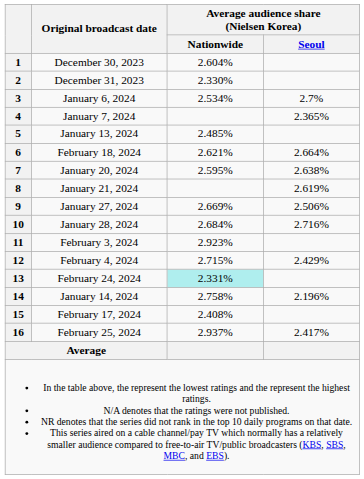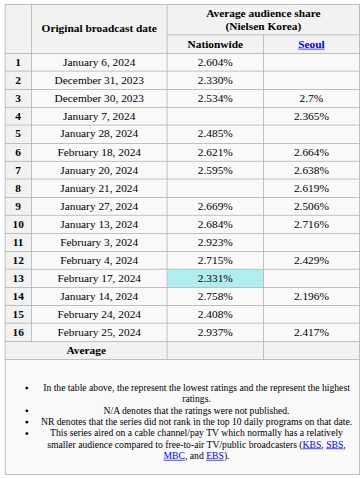 <table class="wikitable" style="margin-left:auto; margin-right:auto; width:500px; text-align:center">
 <tr>
 <th scope="col" rowspan="2"></th>
 <th scope="col" rowspan="2">Original broadcast date</th>
 <th scope="col" colspan="2">Average audience share<br>(Nielsen Korea)</th>
 </tr>
 <tr>
 <th scope="col" style="width:8em">Nationwide</th>
 <th scope="col" style="width:8em"><a href='#'>Seoul</a></th>
 </tr>
 <tr>
 <th scope="row">1</th>
-<td>December 30, 2023</td>
+<td>January 6, 2024</td>
 <td>2.604% </td>
 <td></td>
 </tr>
 <tr>
 <th scope="row">2</th>
 <td>December 31, 2023</td>
 <td>2.330% </td>
 <td><strong></strong> </td>
 </tr>
 <tr>
 <th scope="row">3</th>
-<td>January 6, 2024</td>
+<td>December 30, 2023</td>
 <td>2.534% </td>
 <td>2.7% </td>
 </tr>
 <tr>
 <th scope="row">4</th>
 <td>January 7, 2024</td>
 <td><strong></strong> </td>
 <td>2.365% </td>
 </tr>
 <tr>
 <th scope="row">5</th>
-<td>January 13, 2024</td>
+<td>January 28, 2024</td>
 <td>2.485% </td>
 <td></td>
 </tr>
 <tr>
 <th scope="row">6</th>
 <td>February 18, 2024</td>
 <td>2.621% </td>
 <td>2.664% </td>
 </tr>
 <tr>
 <th scope="row">7</th>
 <td>January 20, 2024</td>
 <td>2.595% </td>
 <td>2.638% </td>
 </tr>
 <tr>
 <th scope="row">8</th>
 <td>January 21, 2024</td>
 <td><strong></strong> </td>
 <td>2.619% </td>
 </tr>
 <tr>
 <th scope="row">9</th>
 <td>January 27, 2024</td>
 <td>2.669% </td>
 <td>2.506% </td>
 </tr>
 <tr>
 <th scope="row">10</th>
-<td>January 28, 2024</td>
+<td>January 13, 2024</td>
 <td>2.684% </td>
 <td>2.716% </td>
 </tr>
 <tr>
 <th scope="row">11</th>
 <td>February 3, 2024</td>
 <td>2.923% </td>
 <td><strong></strong> </td>
 </tr>
 <tr>
 <th scope="row">12</th>
 <td>February 4, 2024</td>
 <td>2.715% </td>
 <td>2.429% </td>
 </tr>
 <tr>
 <th scope="row">13</th>
-<td>February 24, 2024</td>
+<td>February 17, 2024</td>
 <td style="background: paleturquoise;">2.331% </td>
 <td></td>
 </tr>
 <tr>
 <th scope="row">14</th>
 <td>January 14, 2024</td>
 <td>2.758% </td>
 <td>2.196% </td>
 </tr>
 <tr>
 <th scope="row">15</th>
-<td>February 17, 2024</td>
+<td>February 24, 2024</td>
 <td>2.408% </td>
 <td></td>
 </tr>
 <tr>
 <th scope="row">16</th>
 <td>February 25, 2024</td>
 <td>2.937% </td>
 <td>2.417% </td>
 </tr>
 <tr>
 <th scope="col" colspan="2">Average</th>
 <th scope="col"></th>
 <th scope="col"></th>
 </tr>
 <tr>
 <td colspan="4" style="font-size:85%"><br><ul><li>In the table above, the <strong></strong> represent the lowest ratings and the <strong></strong> represent the highest ratings.</li><li>N/A denotes that the ratings were not published.</li><li>NR denotes that the series did not rank in the top 10 daily programs on that date.</li><li>This series aired on a cable channel/pay TV which normally has a relatively smaller audience compared to free-to-air TV/public broadcasters (<a href='#'>KBS</a>, <a href='#'>SBS</a>, <a href='#'>MBC</a>, and <a href='#'>EBS</a>).</li></ul></td>
 </tr>
 </table>
